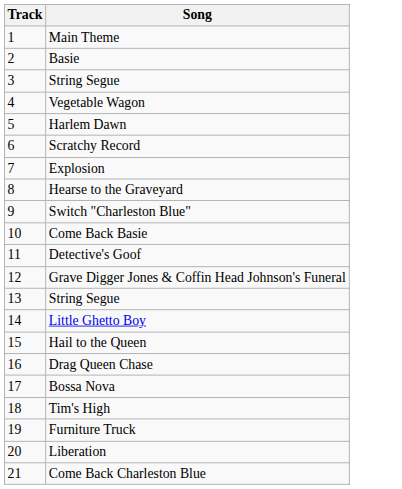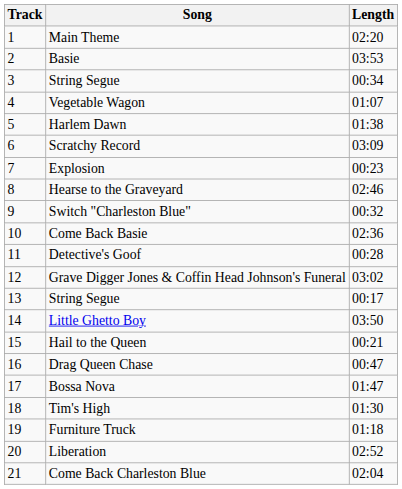 <table class="wikitable">
 <tr>
 <th>Track</th>
 <th>Song</th>
+<th>Length</th>
 </tr>
 <tr>
 <td>1</td>
 <td>Main Theme</td>
+<td>02:20</td>
 </tr>
 <tr>
 <td>2</td>
 <td>Basie</td>
+<td>03:53</td>
 </tr>
 <tr>
 <td>3</td>
 <td>String Segue</td>
+<td>00:34</td>
 </tr>
 <tr>
 <td>4</td>
 <td>Vegetable Wagon</td>
+<td>01:07</td>
 </tr>
 <tr>
 <td>5</td>
 <td>Harlem Dawn</td>
+<td>01:38</td>
 </tr>
 <tr>
 <td>6</td>
 <td>Scratchy Record</td>
+<td>03:09</td>
 </tr>
 <tr>
 <td>7</td>
 <td>Explosion</td>
+<td>00:23</td>
 </tr>
 <tr>
 <td>8</td>
 <td>Hearse to the Graveyard</td>
+<td>02:46</td>
 </tr>
 <tr>
 <td>9</td>
 <td>Switch "Charleston Blue"</td>
+<td>00:32</td>
 </tr>
 <tr>
 <td>10</td>
 <td>Come Back Basie</td>
+<td>02:36</td>
 </tr>
 <tr>
 <td>11</td>
 <td>Detective's Goof</td>
+<td>00:28</td>
 </tr>
 <tr>
 <td>12</td>
 <td>Grave Digger Jones & Coffin Head Johnson's Funeral</td>
+<td>03:02</td>
 </tr>
 <tr>
 <td>13</td>
 <td>String Segue</td>
+<td>00:17</td>
 </tr>
 <tr>
 <td>14</td>
 <td><a href='#'>Little Ghetto Boy</a></td>
+<td>03:50</td>
 </tr>
 <tr>
 <td>15</td>
 <td>Hail to the Queen</td>
+<td>00:21</td>
 </tr>
 <tr>
 <td>16</td>
 <td>Drag Queen Chase</td>
+<td>00:47</td>
 </tr>
 <tr>
 <td>17</td>
 <td>Bossa Nova</td>
+<td>01:47</td>
 </tr>
 <tr>
 <td>18</td>
 <td>Tim's High</td>
+<td>01:30</td>
 </tr>
 <tr>
 <td>19</td>
 <td>Furniture Truck</td>
+<td>01:18</td>
 </tr>
 <tr>
 <td>20</td>
 <td>Liberation</td>
+<td>02:52</td>
 </tr>
 <tr>
 <td>21</td>
 <td>Come Back Charleston Blue</td>
+<td>02:04</td>
 </tr>
 </table>
